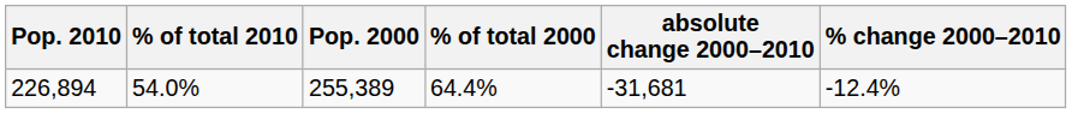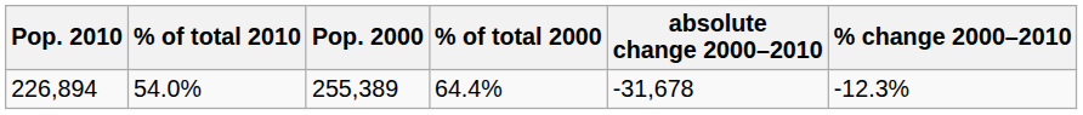 <table class="wikitable">
 <tr>
 <th>Pop. 2010</th>
 <th>% of total 2010</th>
 <th>Pop. 2000</th>
 <th>% of total 2000</th>
 <th>absolute<br>change 2000–2010</th>
 <th>% change 2000–2010</th>
 </tr>
 <tr>
 <td>226,894</td>
 <td>54.0%</td>
 <td>255,389</td>
 <td>64.4%</td>
-<td>-31,681</td>
-<td>-12.4%</td>
+<td>-31,678</td>
+<td>-12.3%</td>
 </tr>
 </table>
